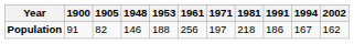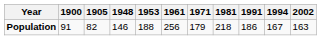 <table class="wikitable">
 <tr>
 <th>Year</th>
 <th>1900</th>
 <th>1905</th>
 <th>1948</th>
 <th>1953</th>
 <th>1961</th>
 <th>1971</th>
 <th>1981</th>
 <th>1991</th>
 <th>1994</th>
 <th>2002</th>
 </tr>
 <tr>
 <td><strong>Population</strong></td>
 <td>91</td>
 <td>82</td>
 <td>146</td>
 <td>188</td>
 <td>256</td>
-<td>197</td>
+<td>179</td>
 <td>218</td>
 <td>186</td>
 <td>167</td>
-<td>162</td>
+<td>163</td>
 </tr>
 </table>
